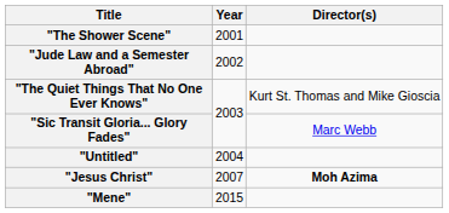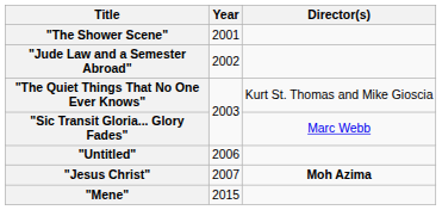 <table class="wikitable plainrowheaders" style="text-align:center;">
 <tr>
 <th scope="col" style="width:16em;">Title</th>
 <th scope="col">Year</th>
 <th scope="col">Director(s)</th>
 </tr>
 <tr>
 <th scope="row">"The Shower Scene"</th>
 <td>2001</td>
 <td></td>
 </tr>
 <tr>
 <th scope="row">"Jude Law and a Semester Abroad"</th>
 <td>2002</td>
 <td></td>
 </tr>
 <tr>
 <th scope="row">"The Quiet Things That No One Ever Knows"</th>
 <td rowspan="2">2003</td>
 <td>Kurt St. Thomas and Mike Gioscia</td>
 </tr>
 <tr>
 <th scope="row">"Sic Transit Gloria... Glory Fades"</th>
 <td><a href='#'>Marc Webb</a></td>
 </tr>
 <tr>
 <th scope="row">"Untitled"</th>
-<td>2004</td>
+<td>2006</td>
 <td></td>
 </tr>
 <tr>
 <th scope="row">"Jesus Christ"</th>
 <td>2007</td>
 <td><strong>Moh Azima</strong></td>
 </tr>
 <tr>
 <th scope="row">"Mene"</th>
 <td>2015</td>
 <td></td>
 </tr>
 </table>
